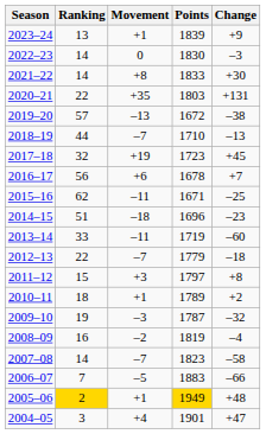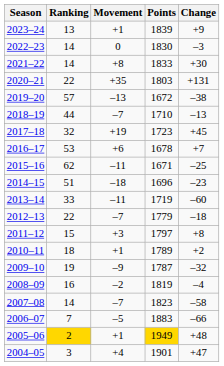 <table class="wikitable plainrowheaders sortable" style="text-align: center;">
 <tr>
 <th>Season</th>
 <th>Ranking</th>
 <th>Movement</th>
 <th>Points</th>
 <th>Change</th>
 </tr>
 <tr>
 <td><a href='#'>2023–24</a></td>
 <td>13</td>
 <td> +1</td>
 <td>1839</td>
 <td> +9</td>
 </tr>
 <tr>
 <td><a href='#'>2022–23</a></td>
 <td>14</td>
 <td>0</td>
 <td>1830</td>
 <td> –3</td>
 </tr>
 <tr>
 <td><a href='#'>2021–22</a></td>
 <td>14</td>
 <td> +8</td>
 <td>1833</td>
 <td> +30</td>
 </tr>
 <tr>
 <td><a href='#'>2020–21</a></td>
 <td>22</td>
 <td> +35</td>
 <td>1803</td>
 <td> +131</td>
 </tr>
 <tr>
 <td><a href='#'>2019–20</a></td>
 <td>57</td>
 <td> –13</td>
 <td>1672</td>
 <td> –38</td>
 </tr>
 <tr>
 <td><a href='#'>2018–19</a></td>
 <td>44</td>
 <td> –7</td>
 <td>1710</td>
 <td> –13</td>
 </tr>
 <tr>
 <td><a href='#'>2017–18</a></td>
 <td>32</td>
 <td> +19</td>
 <td>1723</td>
 <td> +45</td>
 </tr>
 <tr>
 <td><a href='#'>2016–17</a></td>
-<td>56</td>
+<td>53</td>
 <td> +6</td>
 <td>1678</td>
 <td> +7</td>
 </tr>
 <tr>
 <td><a href='#'>2015–16</a></td>
 <td>62</td>
 <td> –11</td>
 <td>1671</td>
 <td> –25</td>
 </tr>
 <tr>
 <td><a href='#'>2014–15</a></td>
 <td>51</td>
 <td> –18</td>
 <td>1696</td>
 <td> –23</td>
 </tr>
 <tr>
 <td><a href='#'>2013–14</a></td>
 <td>33</td>
 <td> –11</td>
 <td>1719</td>
 <td> –60</td>
 </tr>
 <tr>
 <td><a href='#'>2012–13</a></td>
 <td>22</td>
 <td> –7</td>
 <td>1779</td>
 <td> –18</td>
 </tr>
 <tr>
 <td><a href='#'>2011–12</a></td>
 <td>15</td>
 <td> +3</td>
 <td>1797</td>
 <td> +8</td>
 </tr>
 <tr>
 <td><a href='#'>2010–11</a></td>
 <td>18</td>
 <td> +1</td>
 <td>1789</td>
 <td> +2</td>
 </tr>
 <tr>
 <td><a href='#'>2009–10</a></td>
 <td>19</td>
-<td> –3</td>
+<td> –9</td>
 <td>1787</td>
 <td> –32</td>
 </tr>
 <tr>
 <td><a href='#'>2008–09</a></td>
 <td>16</td>
 <td> –2</td>
 <td>1819</td>
 <td> –4</td>
 </tr>
 <tr>
 <td><a href='#'>2007–08</a></td>
 <td>14</td>
 <td> –7</td>
 <td>1823</td>
 <td> –58</td>
 </tr>
 <tr>
 <td><a href='#'>2006–07</a></td>
 <td>7</td>
 <td> –5</td>
 <td>1883</td>
 <td> –66</td>
 </tr>
 <tr>
 <td><a href='#'>2005–06</a></td>
 <td bgcolor=Gold>2</td>
 <td> +1</td>
 <td bgcolor=Gold>1949</td>
 <td> +48</td>
 </tr>
 <tr>
 <td><a href='#'>2004–05</a></td>
 <td>3</td>
 <td> +4</td>
 <td>1901</td>
 <td> +47</td>
 </tr>
 </table>
